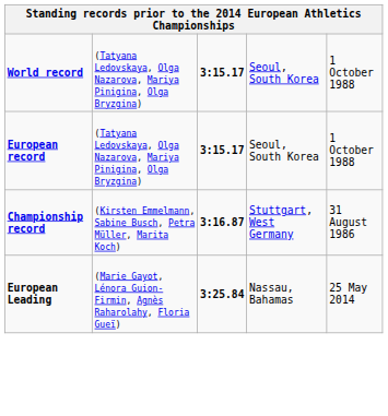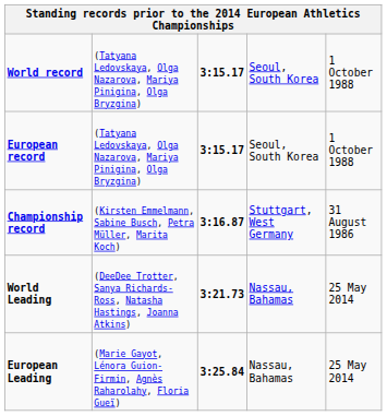 <table class="wikitable" width=75%>
 <tr>
 <th colspan="5">Standing records prior to the 2014 European Athletics Championships</th>
 </tr>
 <tr>
 <td><strong><a href='#'>World record</a></strong></td>
 <td><br><small>(<a href='#'>Tatyana Ledovskaya</a>, <a href='#'>Olga Nazarova</a>, <a href='#'>Mariya Pinigina</a>, <a href='#'>Olga Bryzgina</a>)</small></td>
 <td><strong>3:15.17</strong></td>
 <td><a href='#'>Seoul</a>, <a href='#'>South Korea</a></td>
 <td>1 October 1988</td>
 </tr>
 <tr>
 <td><strong><a href='#'>European record</a></strong></td>
 <td><br><small>(<a href='#'>Tatyana Ledovskaya</a>, <a href='#'>Olga Nazarova</a>, <a href='#'>Mariya Pinigina</a>, <a href='#'>Olga Bryzgina</a>)</small></td>
 <td><strong>3:15.17</strong></td>
 <td>Seoul, South Korea</td>
 <td>1 October 1988</td>
 </tr>
 <tr>
 <td><strong><a href='#'>Championship record</a></strong></td>
 <td><br><small>(<a href='#'>Kirsten Emmelmann</a>, <a href='#'>Sabine Busch</a>, <a href='#'>Petra Müller</a>, <a href='#'>Marita Koch</a>)</small></td>
 <td><strong>3:16.87</strong></td>
 <td><a href='#'>Stuttgart</a>, <a href='#'>West Germany</a></td>
 <td>31 August 1986</td>
 </tr>
 <tr>
+<td><strong>World Leading</strong></td>
+<td><br><small>(<a href='#'>DeeDee Trotter</a>, <a href='#'>Sanya Richards-Ross</a>, <a href='#'>Natasha Hastings</a>, <a href='#'>Joanna Atkins</a>)</small></td>
+<td><strong>3:21.73</strong></td>
+<td><a href='#'>Nassau, Bahamas</a></td>
+<td>25 May 2014</td>
+</tr>
+<tr>
 <td><strong>European Leading</strong></td>
 <td><br><small>(<a href='#'>Marie Gayot</a>, <a href='#'>Lénora Guion-Firmin</a>, <a href='#'>Agnès Raharolahy</a>, <a href='#'>Floria Gueï</a>)</small></td>
 <td><strong>3:25.84</strong></td>
 <td>Nassau, Bahamas</td>
 <td>25 May 2014</td>
 </tr>
 </table>
